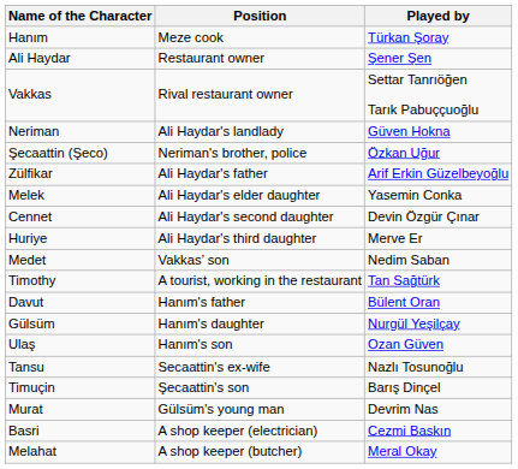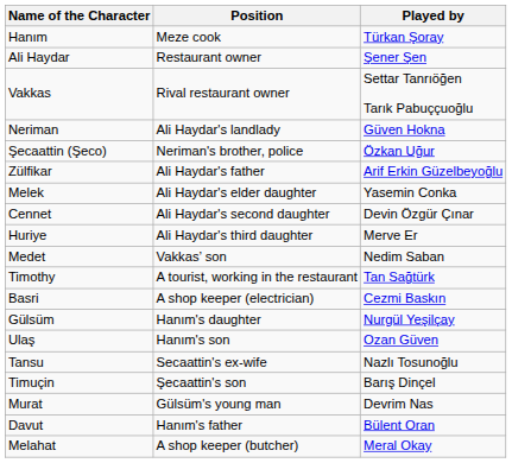 <table class="sortable wikitable">
 <tr>
 <th>Name of the Character</th>
 <th>Position</th>
 <th>Played by</th>
 </tr>
 <tr>
 <td>Hanım</td>
 <td>Meze cook</td>
 <td><a href='#'>Türkan Şoray</a></td>
 </tr>
 <tr>
 <td>Ali Haydar</td>
 <td>Restaurant owner</td>
 <td><a href='#'>Şener Şen</a></td>
 </tr>
 <tr>
 <td>Vakkas</td>
 <td>Rival restaurant owner</td>
 <td>Settar Tanrıöğen <br><br>Tarık Pabuççuoğlu</td>
 </tr>
 <tr>
 <td>Neriman</td>
 <td>Ali Haydar's landlady</td>
 <td><a href='#'>Güven Hokna</a></td>
 </tr>
 <tr>
 <td>Şecaattin (Şeco)</td>
 <td>Neriman's brother, police</td>
 <td><a href='#'>Özkan Uğur</a></td>
 </tr>
 <tr>
 <td>Zülfikar</td>
 <td>Ali Haydar's father</td>
 <td><a href='#'>Arif Erkin Güzelbeyoğlu</a></td>
 </tr>
 <tr>
 <td>Melek</td>
 <td>Ali Haydar's elder daughter</td>
 <td>Yasemin Conka</td>
 </tr>
 <tr>
 <td>Cennet</td>
 <td>Ali Haydar's second daughter</td>
 <td>Devin Özgür Çınar</td>
 </tr>
 <tr>
 <td>Huriye</td>
 <td>Ali Haydar's third daughter</td>
 <td>Merve Er</td>
 </tr>
 <tr>
 <td>Medet</td>
 <td>Vakkas’ son</td>
 <td>Nedim Saban</td>
 </tr>
 <tr>
 <td>Timothy</td>
 <td>A tourist, working in the restaurant</td>
 <td><a href='#'>Tan Sağtürk</a></td>
 </tr>
 <tr>
-<td>Davut</td>
-<td>Hanım's father</td>
-<td><a href='#'>Bülent Oran</a></td>
+<td>Basri</td>
+<td>A shop keeper (electrician)</td>
+<td><a href='#'>Cezmi Baskın</a></td>
 </tr>
 <tr>
 <td>Gülsüm</td>
 <td>Hanım's daughter</td>
 <td><a href='#'>Nurgül Yeşilçay</a></td>
 </tr>
 <tr>
 <td>Ulaş</td>
 <td>Hanım's son</td>
 <td><a href='#'>Ozan Güven</a></td>
 </tr>
 <tr>
 <td>Tansu</td>
 <td>Secaattin's ex-wife</td>
 <td>Nazlı Tosunoğlu</td>
 </tr>
 <tr>
 <td>Timuçin</td>
 <td>Şecaattin's son</td>
 <td>Barış Dinçel</td>
 </tr>
 <tr>
 <td>Murat</td>
 <td>Gülsüm's young man</td>
 <td>Devrim Nas</td>
 </tr>
 <tr>
-<td>Basri</td>
-<td>A shop keeper (electrician)</td>
-<td><a href='#'>Cezmi Baskın</a></td>
+<td>Davut</td>
+<td>Hanım's father</td>
+<td><a href='#'>Bülent Oran</a></td>
 </tr>
 <tr>
 <td>Melahat</td>
 <td>A shop keeper (butcher)</td>
 <td><a href='#'>Meral Okay</a></td>
 </tr>
 </table>
